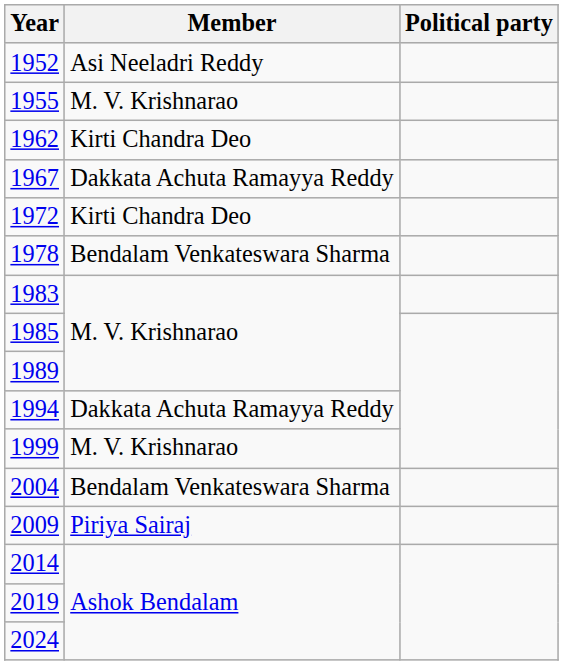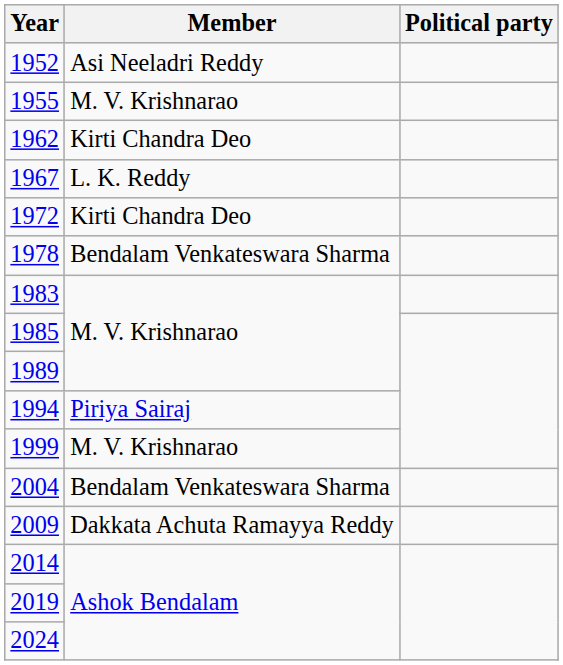 <table class="wikitable sortable">
 <tr>
 <th>Year</th>
 <th>Member</th>
 <th colspan="2">Political party</th>
 </tr>
 <tr>
 <td><a href='#'>1952</a></td>
 <td>Asi Neeladri Reddy</td>
 <td></td>
 </tr>
 <tr>
 <td><a href='#'>1955</a></td>
 <td>M. V. Krishnarao</td>
 </tr>
 <tr>
 <td><a href='#'>1962</a></td>
 <td>Kirti Chandra Deo</td>
 <td></td>
 </tr>
 <tr>
 <td><a href='#'>1967</a></td>
-<td>Dakkata Achuta Ramayya Reddy</td>
+<td>L. K. Reddy</td>
 <td></td>
 </tr>
 <tr>
 <td><a href='#'>1972</a></td>
 <td>Kirti Chandra Deo</td>
 <td></td>
 </tr>
 <tr>
 <td><a href='#'>1978</a></td>
 <td>Bendalam Venkateswara Sharma</td>
 <td></td>
 </tr>
 <tr>
 <td><a href='#'>1983</a></td>
 <td rowspan="3">M. V. Krishnarao</td>
 <td></td>
 </tr>
 <tr>
 <td><a href='#'>1985</a></td>
 </tr>
 <tr>
 <td><a href='#'>1989</a></td>
 </tr>
 <tr>
 <td><a href='#'>1994</a></td>
-<td>Dakkata Achuta Ramayya Reddy</td>
+<td><a href='#'>Piriya Sairaj</a></td>
 </tr>
 <tr>
 <td><a href='#'>1999</a></td>
 <td>M. V. Krishnarao</td>
 </tr>
 <tr>
 <td><a href='#'>2004</a></td>
 <td>Bendalam Venkateswara Sharma</td>
 <td></td>
 </tr>
 <tr>
 <td><a href='#'>2009</a></td>
-<td><a href='#'>Piriya Sairaj</a></td>
+<td>Dakkata Achuta Ramayya Reddy</td>
 <td></td>
 </tr>
 <tr>
 <td><a href='#'>2014</a></td>
 <td rowspan="3"><a href='#'>Ashok Bendalam</a></td>
 </tr>
 <tr>
 <td><a href='#'>2019</a></td>
 </tr>
 <tr>
 <td><a href='#'>2024</a></td>
 </tr>
 </table>
